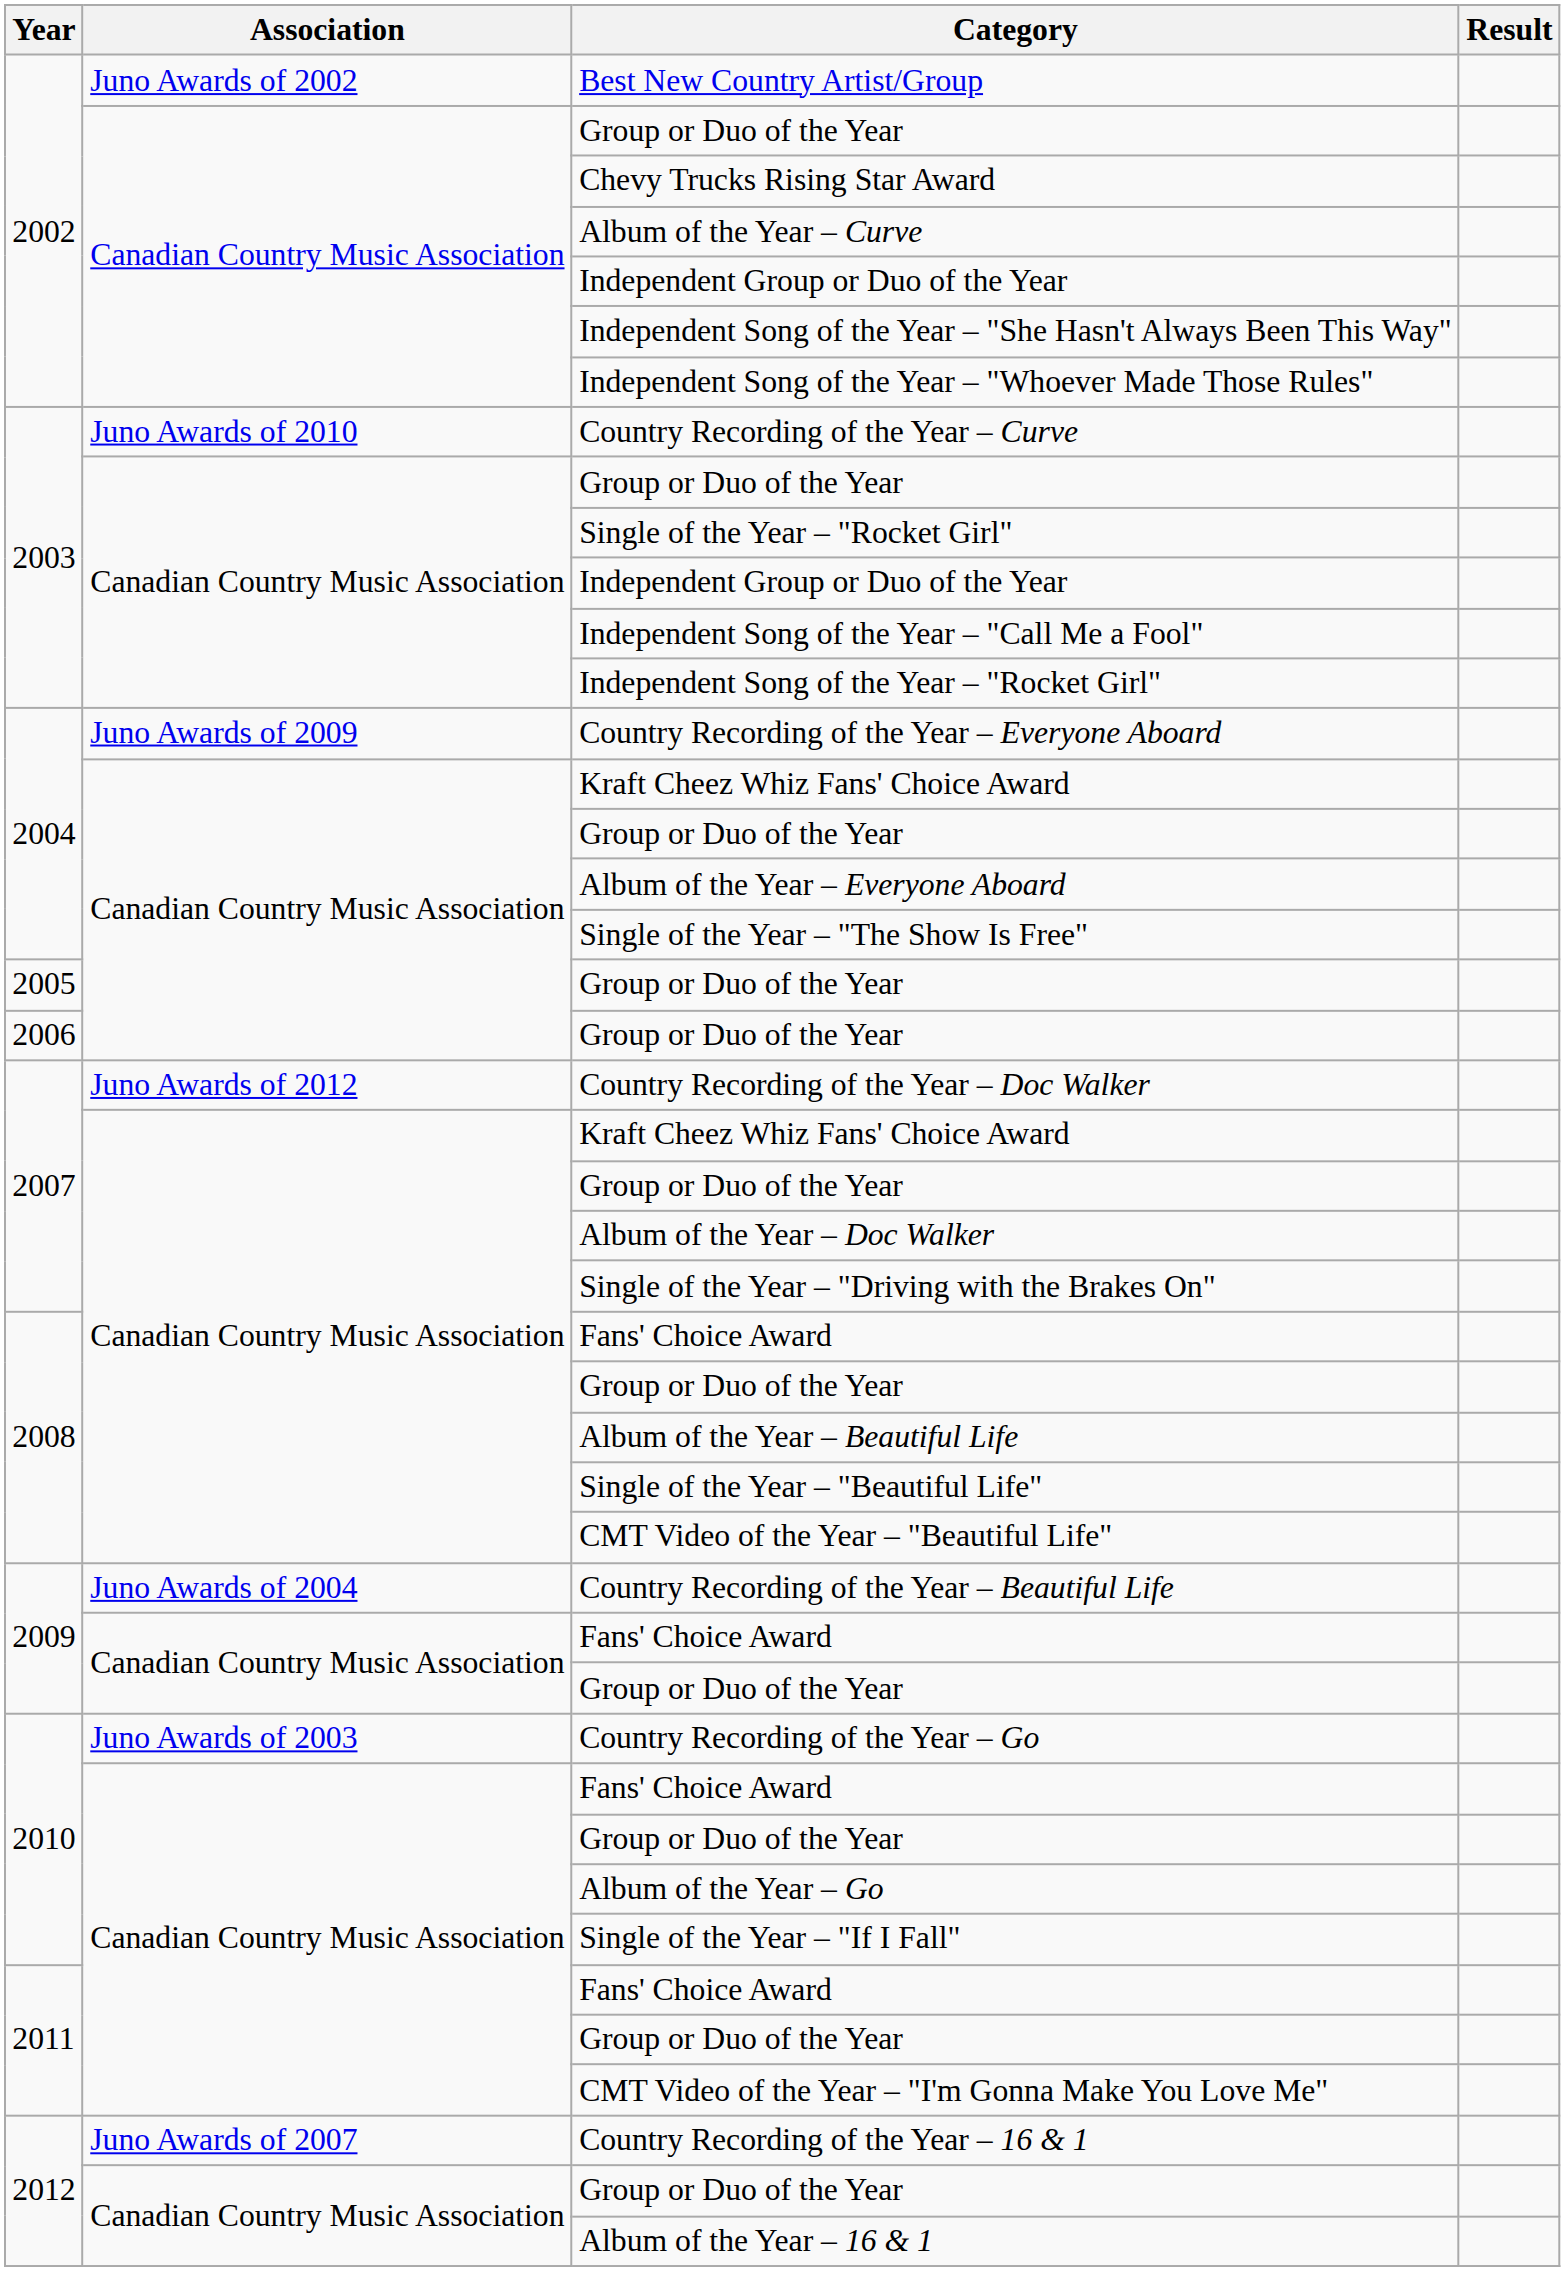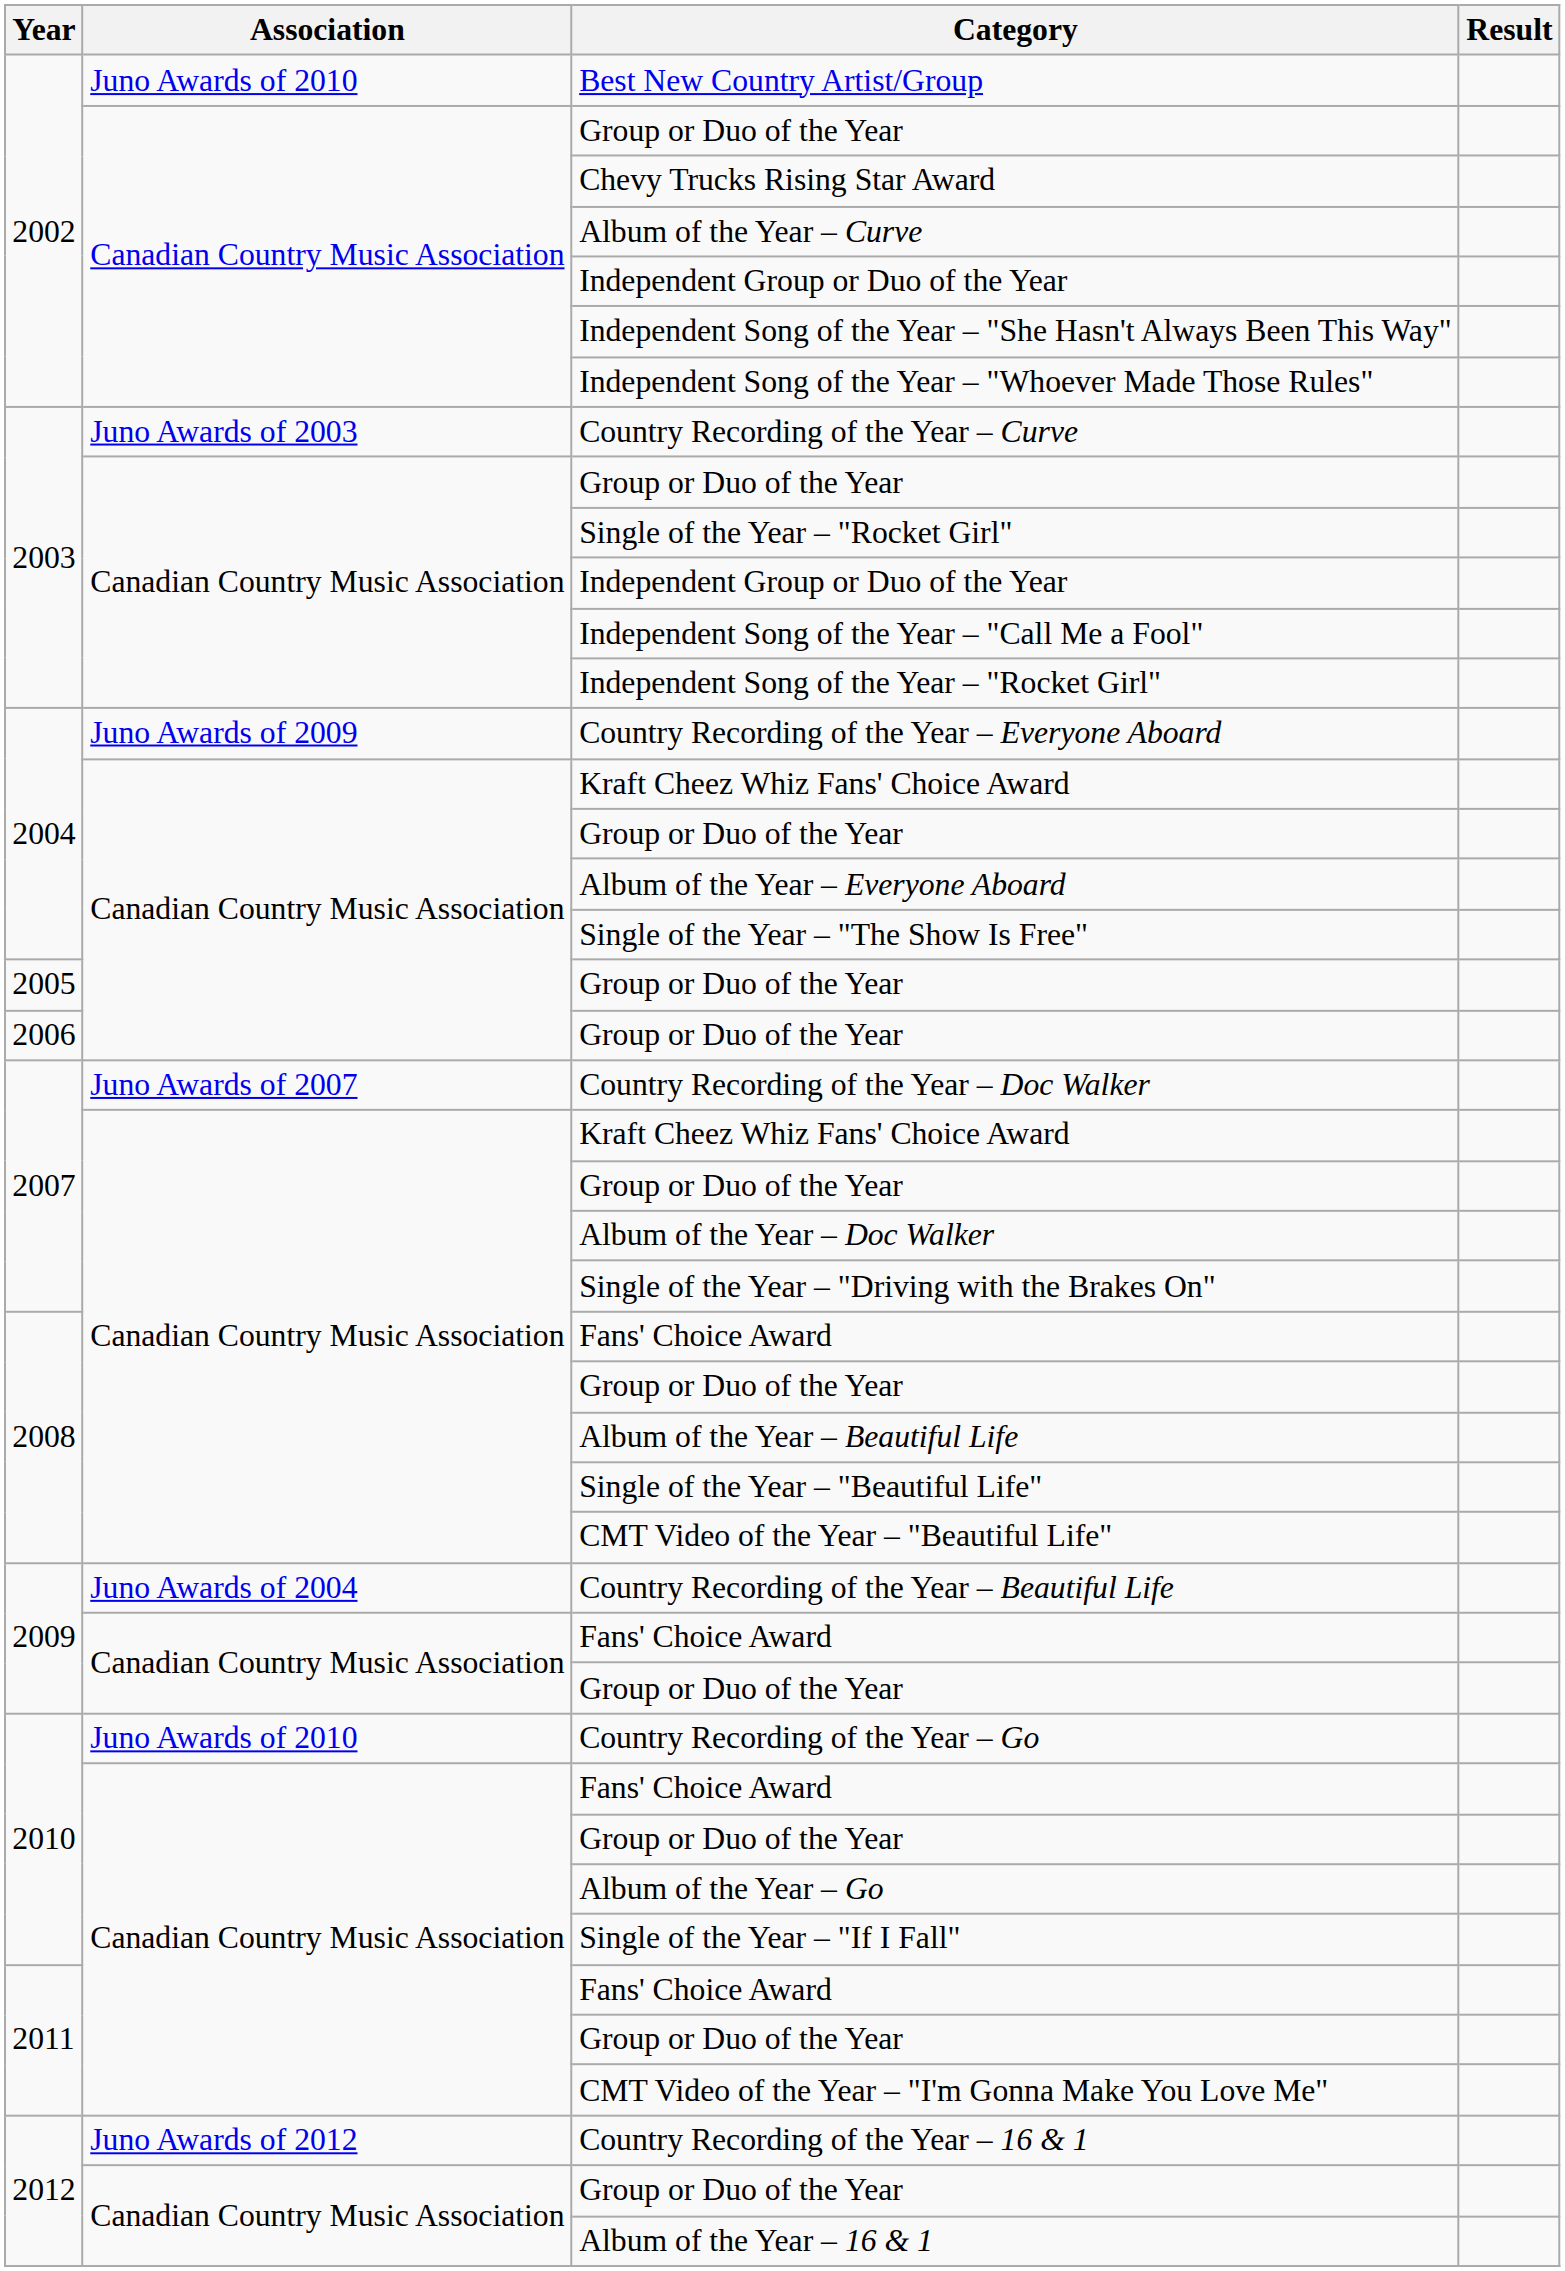 <table class="wikitable">
 <tr>
 <th>Year</th>
 <th>Association</th>
 <th>Category</th>
 <th>Result</th>
 </tr>
 <tr>
 <td rowspan="7">2002</td>
-<td><a href='#'>Juno Awards of 2002</a></td>
+<td><a href='#'>Juno Awards of 2010</a></td>
 <td><a href='#'>Best New Country Artist/Group</a></td>
 <td></td>
 </tr>
 <tr>
 <td rowspan="6"><a href='#'>Canadian Country Music Association</a></td>
 <td>Group or Duo of the Year</td>
 <td></td>
 </tr>
 <tr>
 <td>Chevy Trucks Rising Star Award</td>
 <td></td>
 </tr>
 <tr>
 <td>Album of the Year – <em>Curve</em></td>
 <td></td>
 </tr>
 <tr>
 <td>Independent Group or Duo of the Year</td>
 <td></td>
 </tr>
 <tr>
 <td>Independent Song of the Year – "She Hasn't Always Been This Way"</td>
 <td></td>
 </tr>
 <tr>
 <td>Independent Song of the Year – "Whoever Made Those Rules"</td>
 <td></td>
 </tr>
 <tr>
 <td rowspan="6">2003</td>
-<td><a href='#'>Juno Awards of 2010</a></td>
+<td><a href='#'>Juno Awards of 2003</a></td>
 <td>Country Recording of the Year – <em>Curve</em></td>
 <td></td>
 </tr>
 <tr>
 <td rowspan="5">Canadian Country Music Association</td>
 <td>Group or Duo of the Year</td>
 <td></td>
 </tr>
 <tr>
 <td>Single of the Year – "Rocket Girl"</td>
 <td></td>
 </tr>
 <tr>
 <td>Independent Group or Duo of the Year</td>
 <td></td>
 </tr>
 <tr>
 <td>Independent Song of the Year – "Call Me a Fool"</td>
 <td></td>
 </tr>
 <tr>
 <td>Independent Song of the Year – "Rocket Girl"</td>
 <td></td>
 </tr>
 <tr>
 <td rowspan="5">2004</td>
 <td><a href='#'>Juno Awards of 2009</a></td>
 <td>Country Recording of the Year – <em>Everyone Aboard</em></td>
 <td></td>
 </tr>
 <tr>
 <td rowspan="6">Canadian Country Music Association</td>
 <td>Kraft Cheez Whiz Fans' Choice Award</td>
 <td></td>
 </tr>
 <tr>
 <td>Group or Duo of the Year</td>
 <td></td>
 </tr>
 <tr>
 <td>Album of the Year – <em>Everyone Aboard</em></td>
 <td></td>
 </tr>
 <tr>
 <td>Single of the Year – "The Show Is Free"</td>
 <td></td>
 </tr>
 <tr>
 <td>2005</td>
 <td>Group or Duo of the Year</td>
 <td></td>
 </tr>
 <tr>
 <td>2006</td>
 <td>Group or Duo of the Year</td>
 <td></td>
 </tr>
 <tr>
 <td rowspan="5">2007</td>
-<td><a href='#'>Juno Awards of 2012</a></td>
+<td><a href='#'>Juno Awards of 2007</a></td>
 <td>Country Recording of the Year – <em>Doc Walker</em></td>
 <td></td>
 </tr>
 <tr>
 <td rowspan="9">Canadian Country Music Association</td>
 <td>Kraft Cheez Whiz Fans' Choice Award</td>
 <td></td>
 </tr>
 <tr>
 <td>Group or Duo of the Year</td>
 <td></td>
 </tr>
 <tr>
 <td>Album of the Year – <em>Doc Walker</em></td>
 <td></td>
 </tr>
 <tr>
 <td>Single of the Year – "Driving with the Brakes On"</td>
 <td></td>
 </tr>
 <tr>
 <td rowspan="5">2008</td>
 <td>Fans' Choice Award</td>
 <td></td>
 </tr>
 <tr>
 <td>Group or Duo of the Year</td>
 <td></td>
 </tr>
 <tr>
 <td>Album of the Year – <em>Beautiful Life</em></td>
 <td></td>
 </tr>
 <tr>
 <td>Single of the Year – "Beautiful Life"</td>
 <td></td>
 </tr>
 <tr>
 <td>CMT Video of the Year – "Beautiful Life"</td>
 <td></td>
 </tr>
 <tr>
 <td rowspan="3">2009</td>
 <td><a href='#'>Juno Awards of 2004</a></td>
 <td>Country Recording of the Year – <em>Beautiful Life</em></td>
 <td></td>
 </tr>
 <tr>
 <td rowspan="2">Canadian Country Music Association</td>
 <td>Fans' Choice Award</td>
 <td></td>
 </tr>
 <tr>
 <td>Group or Duo of the Year</td>
 <td></td>
 </tr>
 <tr>
 <td rowspan="5">2010</td>
-<td><a href='#'>Juno Awards of 2003</a></td>
+<td><a href='#'>Juno Awards of 2010</a></td>
 <td>Country Recording of the Year – <em>Go</em></td>
 <td></td>
 </tr>
 <tr>
 <td rowspan="7">Canadian Country Music Association</td>
 <td>Fans' Choice Award</td>
 <td></td>
 </tr>
 <tr>
 <td>Group or Duo of the Year</td>
 <td></td>
 </tr>
 <tr>
 <td>Album of the Year – <em>Go</em></td>
 <td></td>
 </tr>
 <tr>
 <td>Single of the Year – "If I Fall"</td>
 <td></td>
 </tr>
 <tr>
 <td rowspan="3">2011</td>
 <td>Fans' Choice Award</td>
 <td></td>
 </tr>
 <tr>
 <td>Group or Duo of the Year</td>
 <td></td>
 </tr>
 <tr>
 <td>CMT Video of the Year – "I'm Gonna Make You Love Me"</td>
 <td></td>
 </tr>
 <tr>
 <td rowspan="3">2012</td>
-<td><a href='#'>Juno Awards of 2007</a></td>
+<td><a href='#'>Juno Awards of 2012</a></td>
 <td>Country Recording of the Year – <em>16 & 1</em></td>
 <td></td>
 </tr>
 <tr>
 <td rowspan="2">Canadian Country Music Association</td>
 <td>Group or Duo of the Year</td>
 <td></td>
 </tr>
 <tr>
 <td>Album of the Year – <em>16 & 1</em></td>
 <td></td>
 </tr>
 <tr>
 </tr>
 </table>
